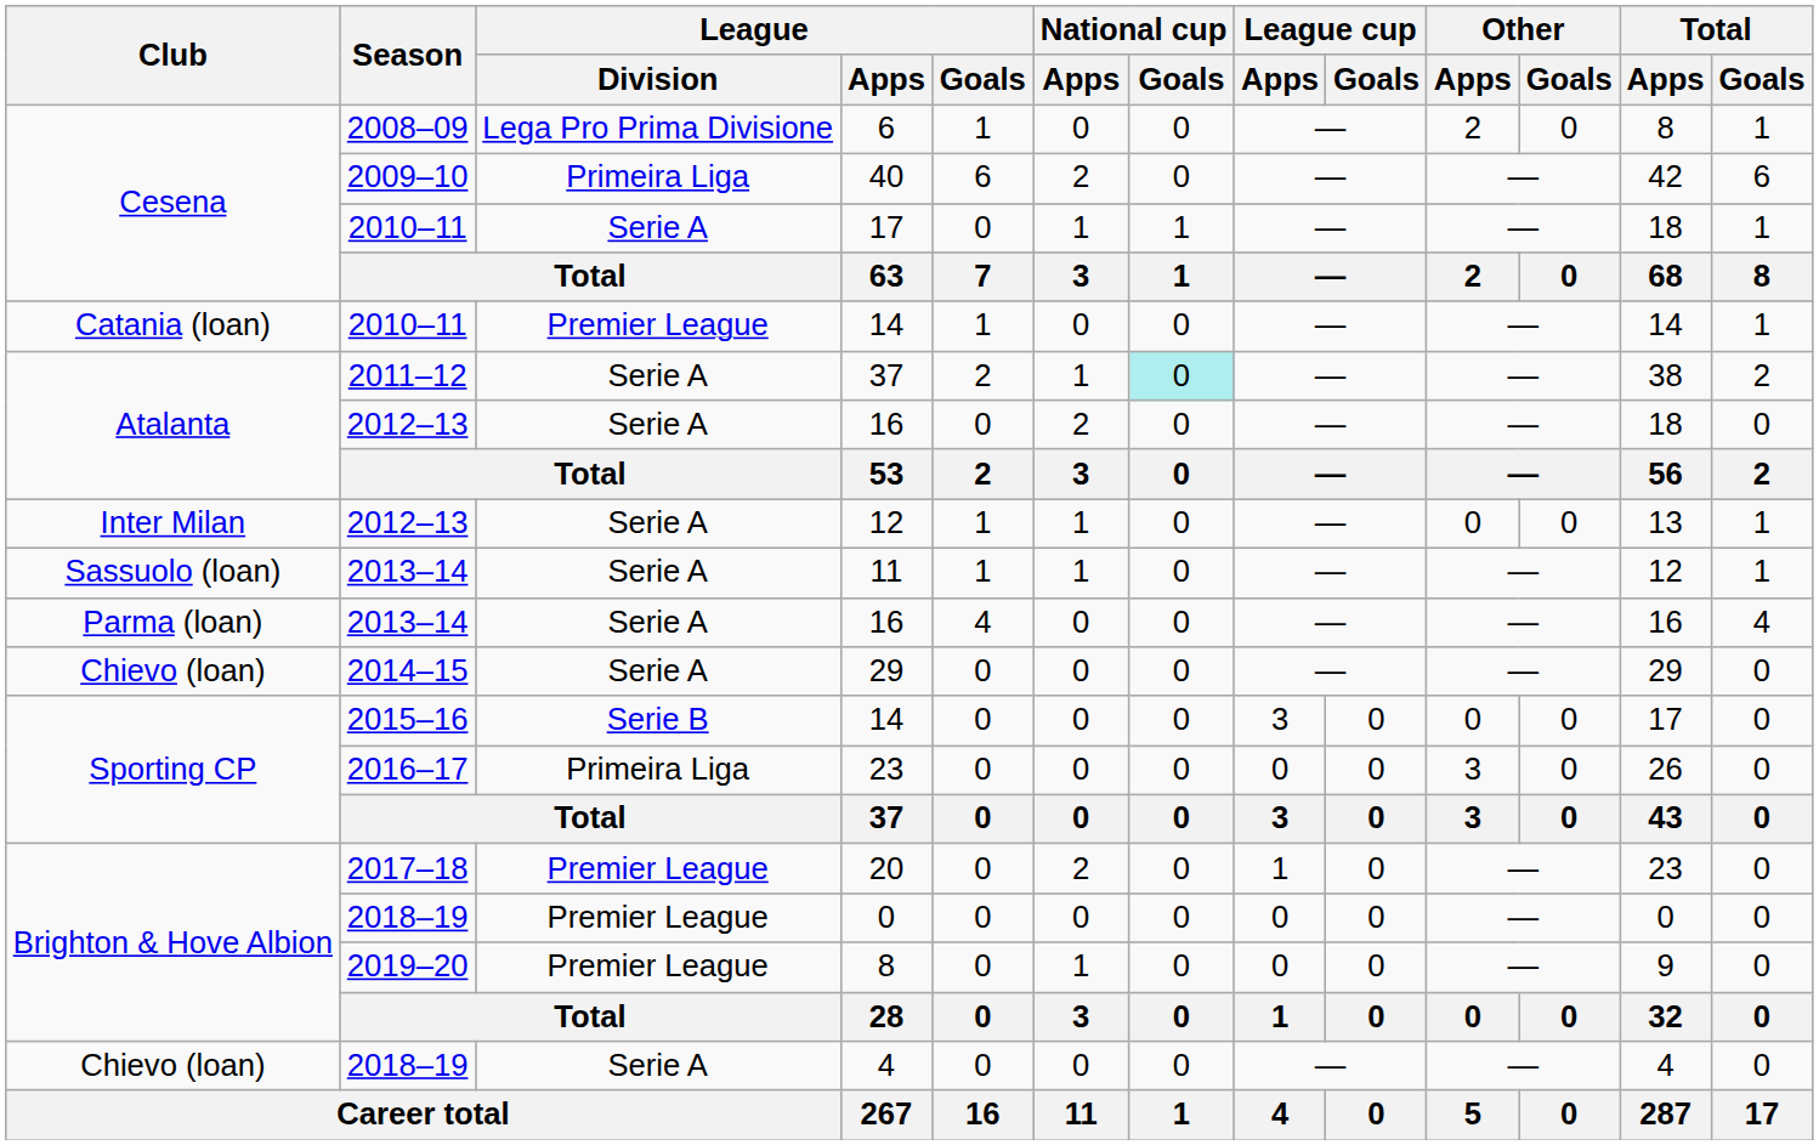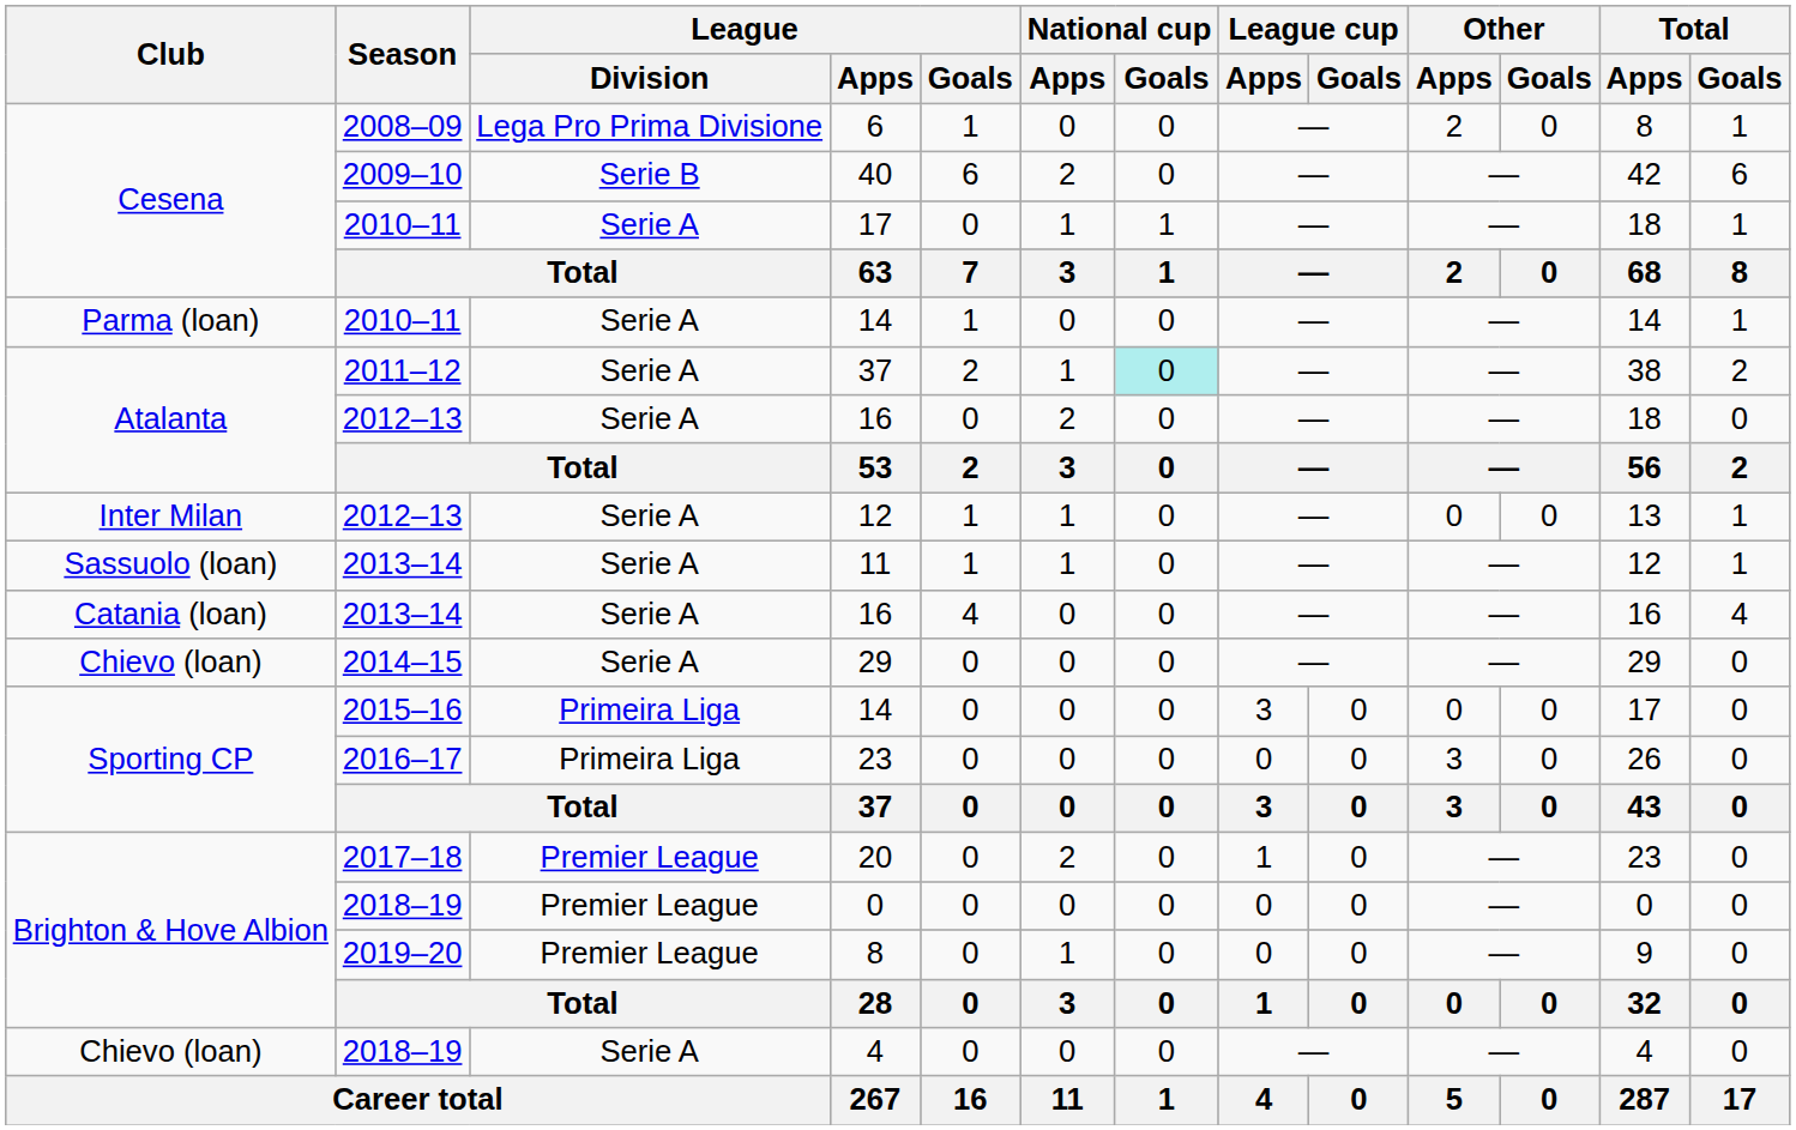 <table class="wikitable" style="text-align: center">
 <tr>
 <th rowspan=2>Club</th>
 <th rowspan=2>Season</th>
 <th colspan=3>League</th>
 <th colspan=2>National cup</th>
 <th colspan=2>League cup</th>
 <th colspan=2>Other</th>
 <th colspan=2>Total</th>
 </tr>
 <tr>
 <th>Division</th>
 <th>Apps</th>
 <th>Goals</th>
 <th>Apps</th>
 <th>Goals</th>
 <th>Apps</th>
 <th>Goals</th>
 <th>Apps</th>
 <th>Goals</th>
 <th>Apps</th>
 <th>Goals</th>
 </tr>
 <tr>
 <td rowspan=4><a href='#'>Cesena</a></td>
 <td><a href='#'>2008–09</a></td>
 <td><a href='#'>Lega Pro Prima Divisione</a></td>
 <td>6</td>
 <td>1</td>
 <td>0</td>
 <td>0</td>
 <td colspan=2>—</td>
 <td>2</td>
 <td>0</td>
 <td>8</td>
 <td>1</td>
 </tr>
 <tr>
 <td><a href='#'>2009–10</a></td>
-<td><a href='#'>Primeira Liga</a></td>
+<td><a href='#'>Serie B</a></td>
 <td>40</td>
 <td>6</td>
 <td>2</td>
 <td>0</td>
 <td colspan=2>—</td>
 <td colspan=2>—</td>
 <td>42</td>
 <td>6</td>
 </tr>
 <tr>
 <td><a href='#'>2010–11</a></td>
 <td><a href='#'>Serie A</a></td>
 <td>17</td>
 <td>0</td>
 <td>1</td>
 <td>1</td>
 <td colspan=2>—</td>
 <td colspan=2>—</td>
 <td>18</td>
 <td>1</td>
 </tr>
 <tr>
 <th colspan=2>Total</th>
 <th>63</th>
 <th>7</th>
 <th>3</th>
 <th>1</th>
 <th colspan=2>—</th>
 <th>2</th>
 <th>0</th>
 <th>68</th>
 <th>8</th>
 </tr>
 <tr>
-<td><a href='#'>Catania</a> (loan)</td>
+<td><a href='#'>Parma</a> (loan)</td>
 <td><a href='#'>2010–11</a></td>
-<td><a href='#'>Premier League</a></td>
+<td>Serie A</td>
 <td>14</td>
 <td>1</td>
 <td>0</td>
 <td>0</td>
 <td colspan=2>—</td>
 <td colspan=2>—</td>
 <td>14</td>
 <td>1</td>
 </tr>
 <tr>
 <td rowspan=3><a href='#'>Atalanta</a></td>
 <td><a href='#'>2011–12</a></td>
 <td>Serie A</td>
 <td>37</td>
 <td>2</td>
 <td>1</td>
 <td style="background: paleturquoise;">0</td>
 <td colspan=2>—</td>
 <td colspan=2>—</td>
 <td>38</td>
 <td>2</td>
 </tr>
 <tr>
 <td><a href='#'>2012–13</a></td>
 <td>Serie A</td>
 <td>16</td>
 <td>0</td>
 <td>2</td>
 <td>0</td>
 <td colspan=2>—</td>
 <td colspan=2>—</td>
 <td>18</td>
 <td>0</td>
 </tr>
 <tr>
 <th colspan=2>Total</th>
 <th>53</th>
 <th>2</th>
 <th>3</th>
 <th>0</th>
 <th colspan=2>—</th>
 <th colspan=2>—</th>
 <th>56</th>
 <th>2</th>
 </tr>
 <tr>
 <td><a href='#'>Inter Milan</a></td>
 <td><a href='#'>2012–13</a></td>
 <td>Serie A</td>
 <td>12</td>
 <td>1</td>
 <td>1</td>
 <td>0</td>
 <td colspan=2>—</td>
 <td>0</td>
 <td>0</td>
 <td>13</td>
 <td>1</td>
 </tr>
 <tr>
 <td><a href='#'>Sassuolo</a> (loan)</td>
 <td><a href='#'>2013–14</a></td>
 <td>Serie A</td>
 <td>11</td>
 <td>1</td>
 <td>1</td>
 <td>0</td>
 <td colspan=2>—</td>
 <td colspan=2>—</td>
 <td>12</td>
 <td>1</td>
 </tr>
 <tr>
-<td><a href='#'>Parma</a> (loan)</td>
+<td><a href='#'>Catania</a> (loan)</td>
 <td><a href='#'>2013–14</a></td>
 <td>Serie A</td>
 <td>16</td>
 <td>4</td>
 <td>0</td>
 <td>0</td>
 <td colspan=2>—</td>
 <td colspan=2>—</td>
 <td>16</td>
 <td>4</td>
 </tr>
 <tr>
 <td><a href='#'>Chievo</a> (loan)</td>
 <td><a href='#'>2014–15</a></td>
 <td>Serie A</td>
 <td>29</td>
 <td>0</td>
 <td>0</td>
 <td>0</td>
 <td colspan=2>—</td>
 <td colspan=2>—</td>
 <td>29</td>
 <td>0</td>
 </tr>
 <tr>
 <td rowspan=3><a href='#'>Sporting CP</a></td>
 <td><a href='#'>2015–16</a></td>
-<td><a href='#'>Serie B</a></td>
+<td><a href='#'>Primeira Liga</a></td>
 <td>14</td>
 <td>0</td>
 <td>0</td>
 <td>0</td>
 <td>3</td>
 <td>0</td>
 <td>0</td>
 <td>0</td>
 <td>17</td>
 <td>0</td>
 </tr>
 <tr>
 <td><a href='#'>2016–17</a></td>
 <td>Primeira Liga</td>
 <td>23</td>
 <td>0</td>
 <td>0</td>
 <td>0</td>
 <td>0</td>
 <td>0</td>
 <td>3</td>
 <td>0</td>
 <td>26</td>
 <td>0</td>
 </tr>
 <tr>
 <th colspan=2>Total</th>
 <th>37</th>
 <th>0</th>
 <th>0</th>
 <th>0</th>
 <th>3</th>
 <th>0</th>
 <th>3</th>
 <th>0</th>
 <th>43</th>
 <th>0</th>
 </tr>
 <tr>
 <td rowspan=4><a href='#'>Brighton & Hove Albion</a></td>
 <td><a href='#'>2017–18</a></td>
 <td><a href='#'>Premier League</a></td>
 <td>20</td>
 <td>0</td>
 <td>2</td>
 <td>0</td>
 <td>1</td>
 <td>0</td>
 <td colspan=2>—</td>
 <td>23</td>
 <td>0</td>
 </tr>
 <tr>
 <td><a href='#'>2018–19</a></td>
 <td>Premier League</td>
 <td>0</td>
 <td>0</td>
 <td>0</td>
 <td>0</td>
 <td>0</td>
 <td>0</td>
 <td colspan=2>—</td>
 <td>0</td>
 <td>0</td>
 </tr>
 <tr>
 <td><a href='#'>2019–20</a></td>
 <td>Premier League</td>
 <td>8</td>
 <td>0</td>
 <td>1</td>
 <td>0</td>
 <td>0</td>
 <td>0</td>
 <td colspan=2>—</td>
 <td>9</td>
 <td>0</td>
 </tr>
 <tr>
 <th colspan=2>Total</th>
 <th>28</th>
 <th>0</th>
 <th>3</th>
 <th>0</th>
 <th>1</th>
 <th>0</th>
 <th>0</th>
 <th>0</th>
 <th>32</th>
 <th>0</th>
 </tr>
 <tr>
 <td>Chievo (loan)</td>
 <td><a href='#'>2018–19</a></td>
 <td>Serie A</td>
 <td>4</td>
 <td>0</td>
 <td>0</td>
 <td>0</td>
 <td colspan=2>—</td>
 <td colspan=2>—</td>
 <td>4</td>
 <td>0</td>
 </tr>
 <tr>
 <th colspan=3>Career total</th>
 <th>267</th>
 <th>16</th>
 <th>11</th>
 <th>1</th>
 <th>4</th>
 <th>0</th>
 <th>5</th>
 <th>0</th>
 <th>287</th>
 <th>17</th>
 </tr>
 </table>
